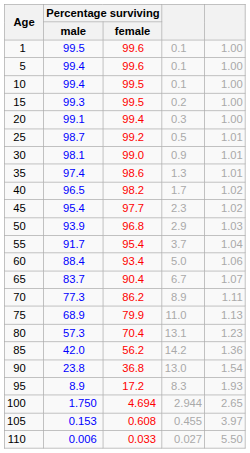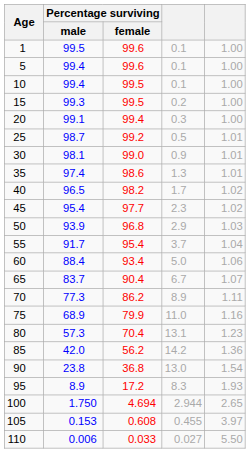 <table class="wikitable mw-datatable sticky-header-multi sortable col5center" style="text-align:right;">
 <tr>
 <th rowspan=2 class="unsortable" style="vertical-align:middle;">Age</th>
 <th colspan=2>Percentage surviving</th>
 <th rowspan=2 style="vertical-align:middle;width:6ex;"></th>
 <th rowspan=2 class="unsortable" style="vertical-align:middle;width:6ex;"></th>
 </tr>
 <tr>
 <th class="unsortable" style="vertical-align:middle;">male</th>
 <th class="unsortable" style="vertical-align:middle;">female</th>
 </tr>
 <tr>
 <td style="padding-right:3ex;">1</td>
 <td style="color:blue;padding-right:3ex;">99.5</td>
 <td style="color:red;padding-right:3ex;">99.6</td>
 <td style="color:darkgray;padding-right:3ex;">0.1</td>
 <td style="color:darkgray;">1.00</td>
 </tr>
 <tr>
 <td style="padding-right:3ex;">5</td>
 <td style="color:blue;padding-right:3ex;">99.4</td>
 <td style="color:red;padding-right:3ex;">99.6</td>
 <td style="color:darkgray;padding-right:3ex;">0.1</td>
 <td style="color:darkgray;">1.00</td>
 </tr>
 <tr>
 <td style="padding-right:3ex;">10</td>
 <td style="color:blue;padding-right:3ex;">99.4</td>
 <td style="color:red;padding-right:3ex;">99.5</td>
 <td style="color:darkgray;padding-right:3ex;">0.1</td>
 <td style="color:darkgray;">1.00</td>
 </tr>
 <tr>
 <td style="padding-right:3ex;">15</td>
 <td style="color:blue;padding-right:3ex;">99.3</td>
 <td style="color:red;padding-right:3ex;">99.5</td>
 <td style="color:darkgray;padding-right:3ex;">0.2</td>
 <td style="color:darkgray;">1.00</td>
 </tr>
 <tr>
 <td style="padding-right:3ex;">20</td>
 <td style="color:blue;padding-right:3ex;">99.1</td>
 <td style="color:red;padding-right:3ex;">99.4</td>
 <td style="color:darkgray;padding-right:3ex;">0.3</td>
 <td style="color:darkgray;">1.00</td>
 </tr>
 <tr>
 <td style="padding-right:3ex;">25</td>
 <td style="color:blue;padding-right:3ex;">98.7</td>
 <td style="color:red;padding-right:3ex;">99.2</td>
 <td style="color:darkgray;padding-right:3ex;">0.5</td>
 <td style="color:darkgray;">1.01</td>
 </tr>
 <tr>
 <td style="padding-right:3ex;">30</td>
 <td style="color:blue;padding-right:3ex;">98.1</td>
 <td style="color:red;padding-right:3ex;">99.0</td>
 <td style="color:darkgray;padding-right:3ex;">0.9</td>
 <td style="color:darkgray;">1.01</td>
 </tr>
 <tr>
 <td style="padding-right:3ex;">35</td>
 <td style="color:blue;padding-right:3ex;">97.4</td>
 <td style="color:red;padding-right:3ex;">98.6</td>
 <td style="color:darkgray;padding-right:3ex;">1.3</td>
 <td style="color:darkgray;">1.01</td>
 </tr>
 <tr>
 <td style="padding-right:3ex;">40</td>
 <td style="color:blue;padding-right:3ex;">96.5</td>
 <td style="color:red;padding-right:3ex;">98.2</td>
 <td style="color:darkgray;padding-right:3ex;">1.7</td>
 <td style="color:darkgray;">1.02</td>
 </tr>
 <tr>
 <td style="padding-right:3ex;">45</td>
 <td style="color:blue;padding-right:3ex;">95.4</td>
 <td style="color:red;padding-right:3ex;">97.7</td>
 <td style="color:darkgray;padding-right:3ex;">2.3</td>
 <td style="color:darkgray;">1.02</td>
 </tr>
 <tr>
 <td style="padding-right:3ex;">50</td>
 <td style="color:blue;padding-right:3ex;">93.9</td>
 <td style="color:red;padding-right:3ex;">96.8</td>
 <td style="color:darkgray;padding-right:3ex;">2.9</td>
 <td style="color:darkgray;">1.03</td>
 </tr>
 <tr>
 <td style="padding-right:3ex;">55</td>
 <td style="color:blue;padding-right:3ex;">91.7</td>
 <td style="color:red;padding-right:3ex;">95.4</td>
 <td style="color:darkgray;padding-right:3ex;">3.7</td>
 <td style="color:darkgray;">1.04</td>
 </tr>
 <tr>
 <td style="padding-right:3ex;">60</td>
 <td style="color:blue;padding-right:3ex;">88.4</td>
 <td style="color:red;padding-right:3ex;">93.4</td>
 <td style="color:darkgray;padding-right:3ex;">5.0</td>
 <td style="color:darkgray;">1.06</td>
 </tr>
 <tr>
 <td style="padding-right:3ex;">65</td>
 <td style="color:blue;padding-right:3ex;">83.7</td>
 <td style="color:red;padding-right:3ex;">90.4</td>
 <td style="color:darkgray;padding-right:3ex;">6.7</td>
 <td style="color:darkgray;">1.07</td>
 </tr>
 <tr>
 <td style="padding-right:3ex;">70</td>
 <td style="color:blue;padding-right:3ex;">77.3</td>
 <td style="color:red;padding-right:3ex;">86.2</td>
 <td style="color:darkgray;padding-right:3ex;">8.9</td>
 <td style="color:darkgray;">1.11</td>
 </tr>
 <tr>
 <td style="padding-right:3ex;">75</td>
 <td style="color:blue;padding-right:3ex;">68.9</td>
 <td style="color:red;padding-right:3ex;">79.9</td>
 <td style="color:darkgray;padding-right:3ex;">11.0</td>
-<td style="color:darkgray;">1.13</td>
+<td style="color:darkgray;">1.16</td>
 </tr>
 <tr>
 <td style="padding-right:3ex;">80</td>
 <td style="color:blue;padding-right:3ex;">57.3</td>
 <td style="color:red;padding-right:3ex;">70.4</td>
 <td style="color:darkgray;padding-right:3ex;">13.1</td>
 <td style="color:darkgray;">1.23</td>
 </tr>
 <tr>
 <td style="padding-right:3ex;">85</td>
 <td style="color:blue;padding-right:3ex;">42.0</td>
 <td style="color:red;padding-right:3ex;">56.2</td>
 <td style="color:darkgray;padding-right:3ex;">14.2</td>
 <td style="color:darkgray;">1.36</td>
 </tr>
 <tr>
 <td style="padding-right:3ex;">90</td>
 <td style="color:blue;padding-right:3ex;">23.8</td>
 <td style="color:red;padding-right:3ex;">36.8</td>
 <td style="color:darkgray;padding-right:3ex;">13.0</td>
 <td style="color:darkgray;">1.54</td>
 </tr>
 <tr>
 <td style="padding-right:3ex;">95</td>
 <td style="color:blue;padding-right:3ex;">8.9</td>
 <td style="color:red;padding-right:3ex;">17.2</td>
 <td style="color:darkgray;padding-right:3ex;">8.3</td>
 <td style="color:darkgray;">1.93</td>
 </tr>
 <tr>
 <td style="padding-right:3ex;">100</td>
 <td style="color:blue;padding-right:1ex;">1.750</td>
 <td style="color:red;padding-right:1ex;">4.694</td>
 <td style="color:darkgray;">2.944</td>
 <td style="color:darkgray;">2.65</td>
 </tr>
 <tr>
 <td style="padding-right:3ex;">105</td>
 <td style="color:blue;padding-right:1ex;">0.153</td>
 <td style="color:red;padding-right:1ex;">0.608</td>
 <td style="color:darkgray;">0.455</td>
 <td style="color:darkgray;">3.97</td>
 </tr>
 <tr>
 <td style="padding-right:3ex;">110</td>
 <td style="color:blue;padding-right:1ex;">0.006</td>
 <td style="color:red;padding-right:1ex;">0.033</td>
 <td style="color:darkgray;">0.027</td>
 <td style="color:darkgray;">5.50</td>
 </tr>
 </table>
